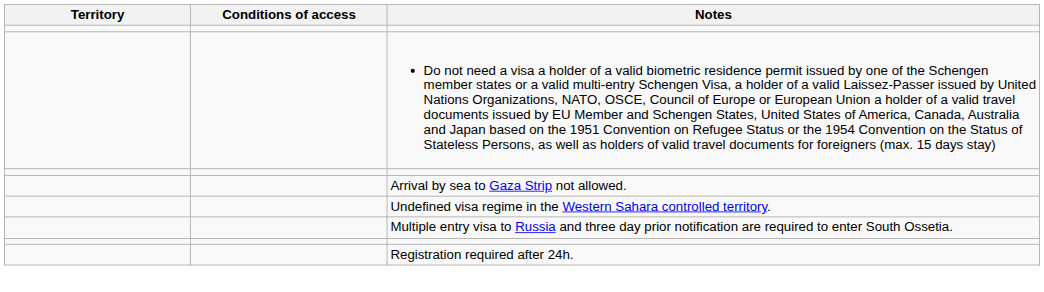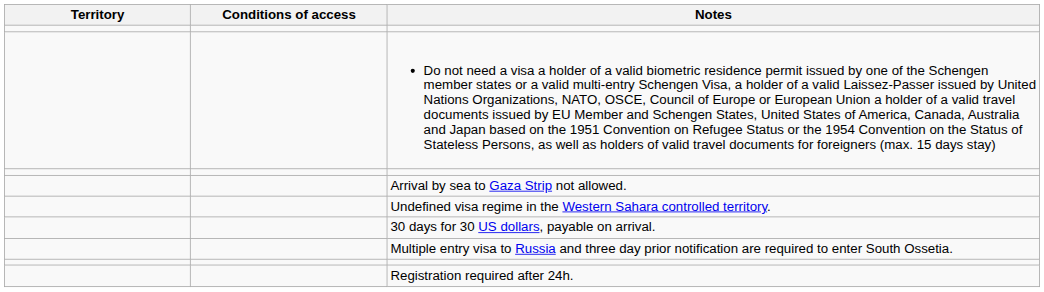 <table class="wikitable" style="text-align: left; table-layout: fixed;">
 <tr>
 <th style="width:18%;">Territory</th>
 <th style="width:19%;">Conditions of access</th>
 <th>Notes</th>
 </tr>
 <tr>
 <td></td>
 <td></td>
 <td></td>
 </tr>
 <tr>
 <td></td>
 <td></td>
 <td><br><ul><li>Do not need a visa a holder of a valid biometric residence permit issued by one of the Schengen member states or a valid multi-entry Schengen Visa, a holder of a valid Laissez-Passer issued by United Nations Organizations, NATO, OSCE, Council of Europe or European Union a holder of a valid travel documents issued by EU Member and Schengen States, United States of America, Canada, Australia and Japan based on the 1951 Convention on Refugee Status or the 1954 Convention on the Status of Stateless Persons, as well as holders of valid travel documents for foreigners (max. 15 days stay)</li></ul></td>
 </tr>
 <tr>
 <td></td>
 <td></td>
 <td></td>
 </tr>
 <tr>
 <td></td>
 <td></td>
 <td>Arrival by sea to <a href='#'>Gaza Strip</a> not allowed.</td>
 </tr>
 <tr>
 <td></td>
 <td></td>
 <td>Undefined visa regime in the <a href='#'>Western Sahara controlled territory</a>.</td>
 </tr>
 <tr>
 <td></td>
 <td></td>
+<td>30 days for 30 <a href='#'>US dollars</a>, payable on arrival.</td>
+</tr>
+<tr>
+<td></td>
+<td></td>
 <td>Multiple entry visa to <a href='#'>Russia</a> and three day prior notification are required to enter South Ossetia.</td>
 </tr>
 <tr>
 <td></td>
 <td></td>
 <td></td>
 </tr>
 <tr>
 <td></td>
 <td></td>
 <td>Registration required after 24h.</td>
 </tr>
 </table>
